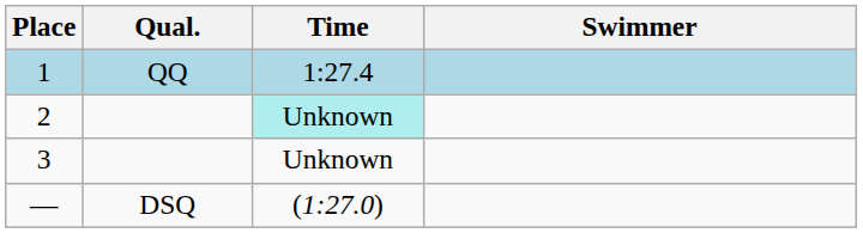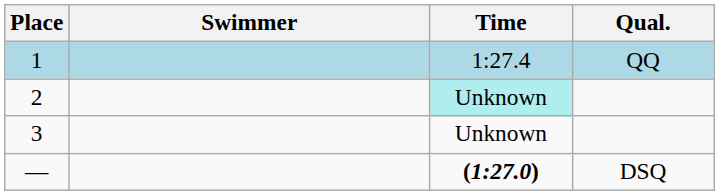 <table class=wikitable style="text-align:center">
 <tr>
 <th>Place</th>
+<th width=240>Swimmer</th>
+<th width=90>Time</th>
 <th width=90>Qual.</th>
-<th width=90>Time</th>
-<th width=240>Swimmer</th>
 </tr>
 <tr bgcolor=lightblue>
 <td>1</td>
+<td align=left></td>
+<td>1:27.4</td>
 <td>QQ</td>
-<td>1:27.4</td>
-<td align=left></td>
 </tr>
 <tr>
 <td>2</td>
+<td align=left></td>
+<td style="background: paleturquoise;">Unknown</td>
 <td></td>
-<td style="background: paleturquoise;">Unknown</td>
-<td align=left></td>
 </tr>
 <tr>
 <td>3</td>
+<td align=left></td>
+<td>Unknown</td>
 <td></td>
-<td>Unknown</td>
-<td align=left></td>
 </tr>
 <tr>
 <td>—</td>
+<td align=left></td>
+<td><strong>(<em>1:27.0</em>)</strong></td>
 <td>DSQ</td>
-<td>(<em>1:27.0</em>)</td>
-<td align=left></td>
 </tr>
 </table>
